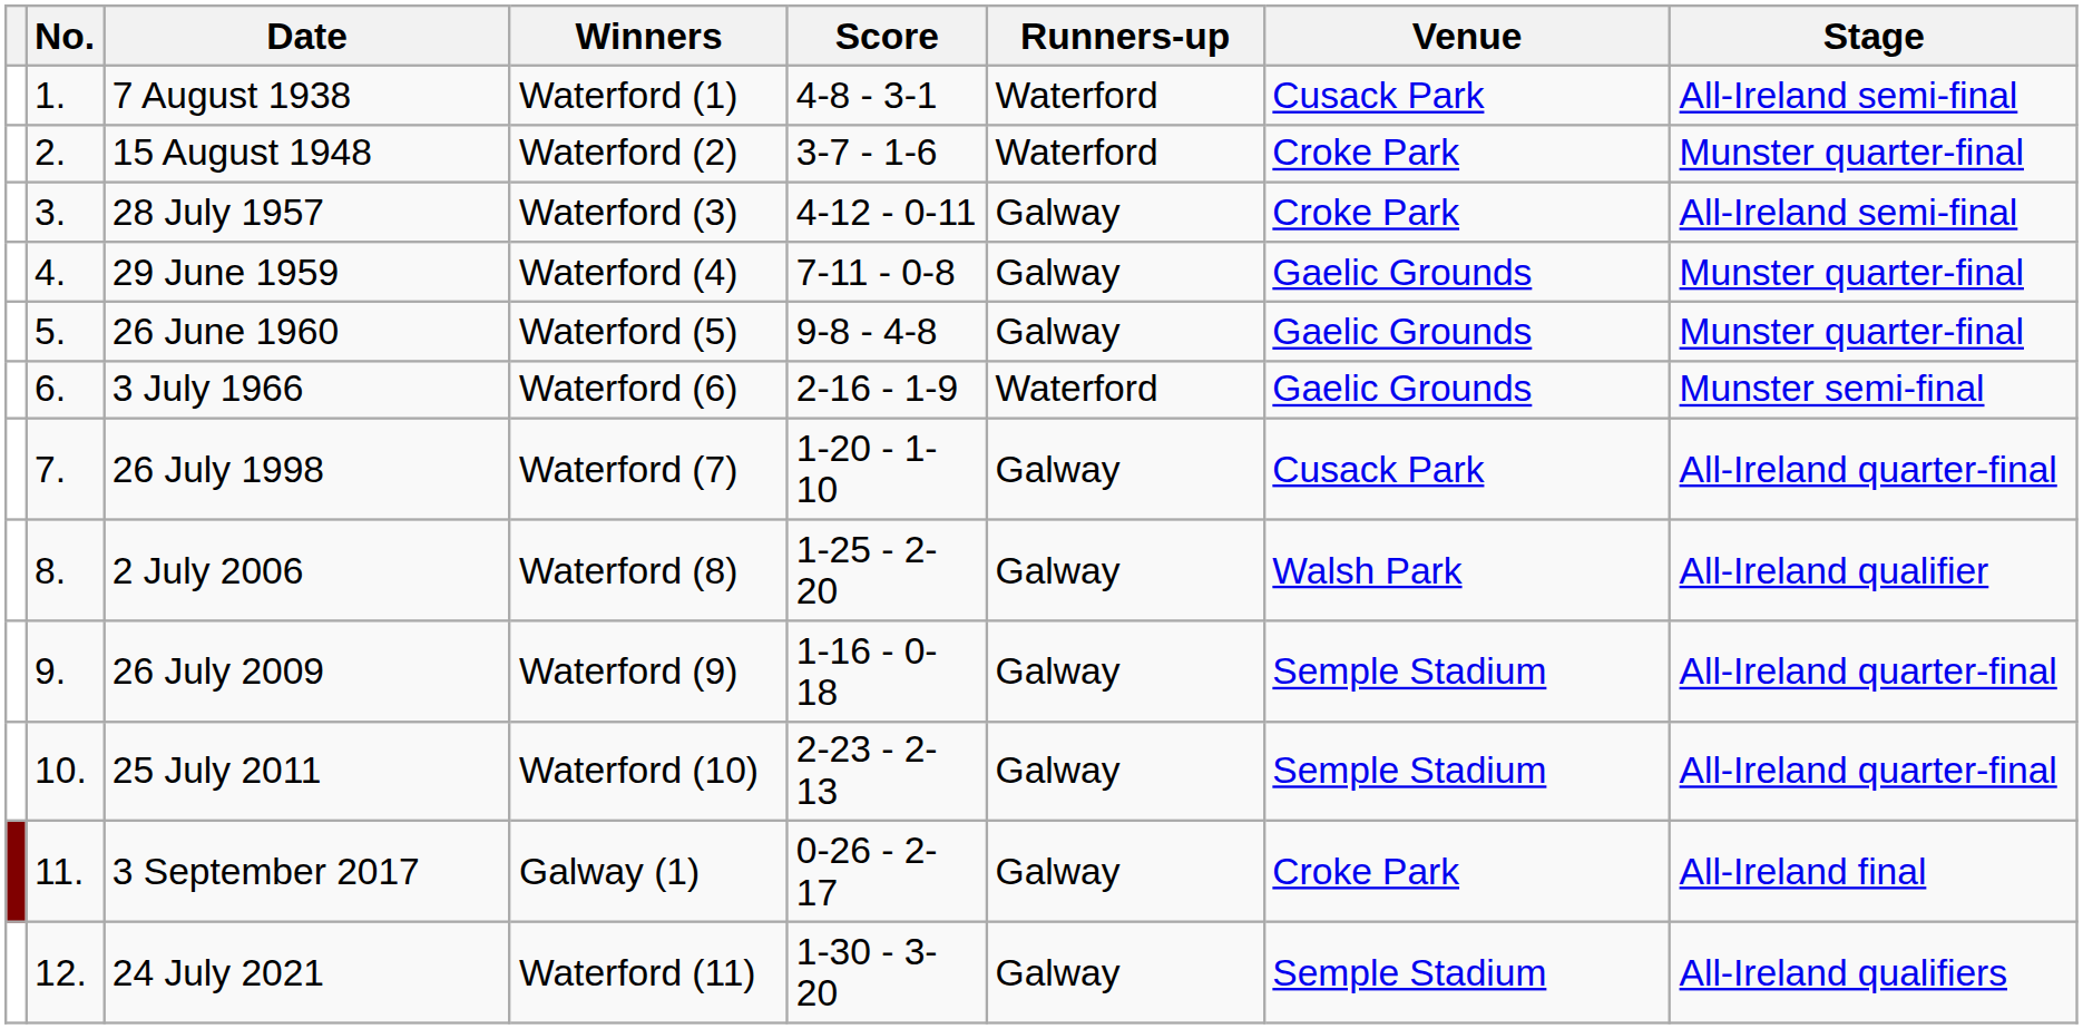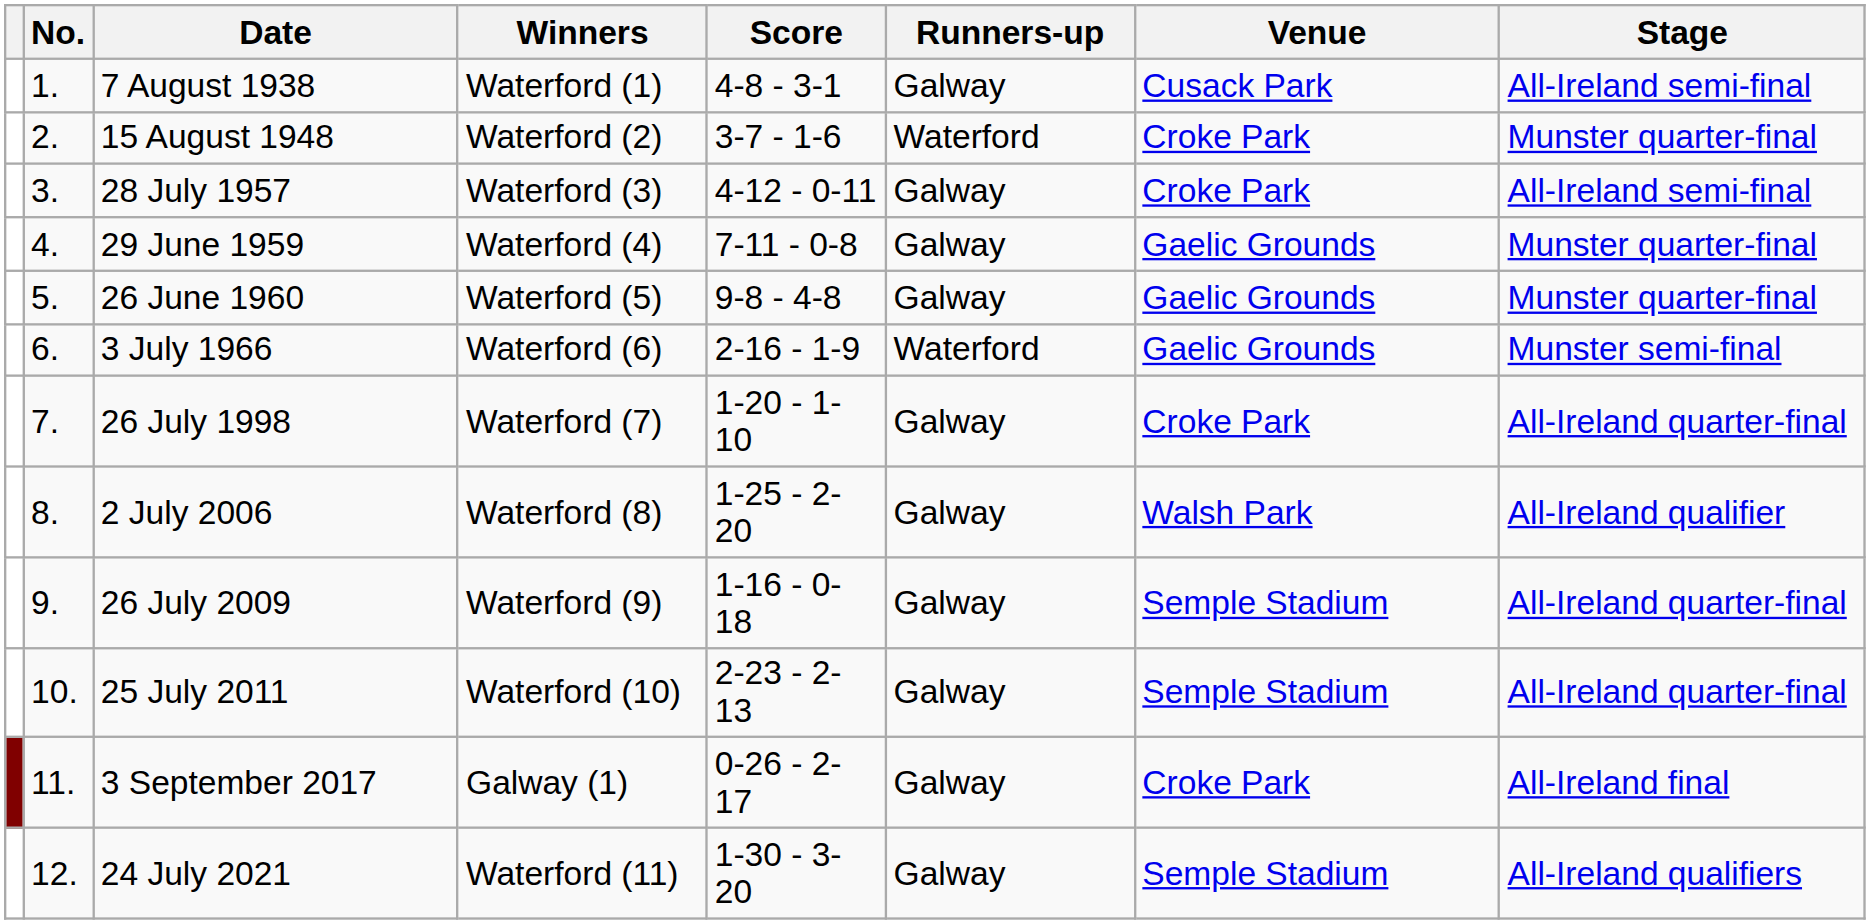 <table class="wikitable" style="font-size:90%">
 <tr>
 <th width=1></th>
 <th width=5>No.</th>
 <th width=150>Date</th>
 <th width=100>Winners</th>
 <th width=70>Score</th>
 <th width=100>Runners-up</th>
 <th width=150>Venue</th>
 <th width=150>Stage</th>
 </tr>
 <tr>
 <td style="background-color:#FFFFFF"></td>
 <td>1.</td>
 <td>7 August 1938</td>
 <td>Waterford (1)</td>
 <td>4-8 - 3-1</td>
-<td>Waterford</td>
+<td>Galway</td>
 <td><a href='#'>Cusack Park</a></td>
 <td><a href='#'>All-Ireland semi-final</a></td>
 </tr>
 <tr>
 <td style="background-color:#FFFFFF"></td>
 <td>2.</td>
 <td>15 August 1948</td>
 <td>Waterford (2)</td>
 <td>3-7 - 1-6</td>
 <td>Waterford</td>
 <td><a href='#'>Croke Park</a></td>
 <td><a href='#'>Munster quarter-final</a></td>
 </tr>
 <tr>
 <td style="background-color:#FFFFFF"></td>
 <td>3.</td>
 <td>28 July 1957</td>
 <td>Waterford (3)</td>
 <td>4-12 - 0-11</td>
 <td>Galway</td>
 <td><a href='#'>Croke Park</a></td>
 <td><a href='#'>All-Ireland semi-final</a></td>
 </tr>
 <tr>
 <td style="background-color:#FFFFFF"></td>
 <td>4.</td>
 <td>29 June 1959</td>
 <td>Waterford (4)</td>
 <td>7-11 - 0-8</td>
 <td>Galway</td>
 <td><a href='#'>Gaelic Grounds</a></td>
 <td><a href='#'>Munster quarter-final</a></td>
 </tr>
 <tr>
 <td style="background-color:#FFFFFF"></td>
 <td>5.</td>
 <td>26 June 1960</td>
 <td>Waterford (5)</td>
 <td>9-8 - 4-8</td>
 <td>Galway</td>
 <td><a href='#'>Gaelic Grounds</a></td>
 <td><a href='#'>Munster quarter-final</a></td>
 </tr>
 <tr>
 <td style="background-color:#FFFFFF"></td>
 <td>6.</td>
 <td>3 July 1966</td>
 <td>Waterford (6)</td>
 <td>2-16 - 1-9</td>
 <td>Waterford</td>
 <td><a href='#'>Gaelic Grounds</a></td>
 <td><a href='#'>Munster semi-final</a></td>
 </tr>
 <tr>
 <td style="background-color:#FFFFFF"></td>
 <td>7.</td>
 <td>26 July 1998</td>
 <td>Waterford (7)</td>
 <td>1-20 - 1-10</td>
 <td>Galway</td>
-<td><a href='#'>Cusack Park</a></td>
+<td><a href='#'>Croke Park</a></td>
 <td><a href='#'>All-Ireland quarter-final</a></td>
 </tr>
 <tr>
 <td style="background-color:#FFFFFF"></td>
 <td>8.</td>
 <td>2 July 2006</td>
 <td>Waterford (8)</td>
 <td>1-25 - 2-20</td>
 <td>Galway</td>
 <td><a href='#'>Walsh Park</a></td>
 <td><a href='#'>All-Ireland qualifier</a></td>
 </tr>
 <tr>
 <td style="background-color:#FFFFFF"></td>
 <td>9.</td>
 <td>26 July 2009</td>
 <td>Waterford (9)</td>
 <td>1-16 - 0-18</td>
 <td>Galway</td>
 <td><a href='#'>Semple Stadium</a></td>
 <td><a href='#'>All-Ireland quarter-final</a></td>
 </tr>
 <tr>
 <td style="background-color:#FFFFFF"></td>
 <td>10.</td>
 <td>25 July 2011</td>
 <td>Waterford (10)</td>
 <td>2-23 - 2-13</td>
 <td>Galway</td>
 <td><a href='#'>Semple Stadium</a></td>
 <td><a href='#'>All-Ireland quarter-final</a></td>
 </tr>
 <tr>
 <td style="background-color:#800000"></td>
 <td>11.</td>
 <td>3 September 2017</td>
 <td>Galway (1)</td>
 <td>0-26 - 2-17</td>
 <td>Galway</td>
 <td><a href='#'>Croke Park</a></td>
 <td><a href='#'>All-Ireland final</a></td>
 </tr>
 <tr>
 <td style="background-color:#FFFFFF"></td>
 <td>12.</td>
 <td>24 July 2021</td>
 <td>Waterford (11)</td>
 <td>1-30 - 3-20</td>
 <td>Galway</td>
 <td><a href='#'>Semple Stadium</a></td>
 <td><a href='#'>All-Ireland qualifiers</a></td>
 </tr>
 </table>
